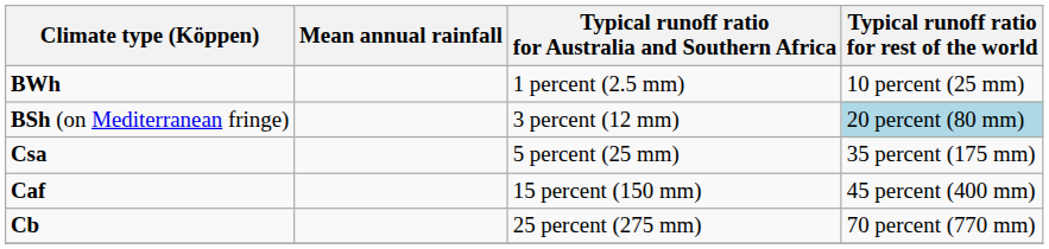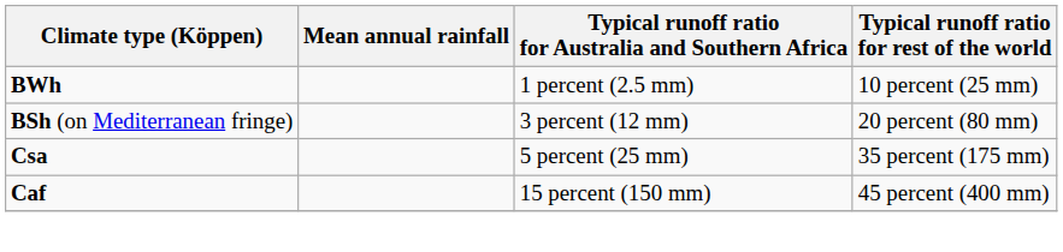 <table class="wikitable">
 <tr>
 <th align="left">Climate type (Köppen)</th>
 <th align="left">Mean annual rainfall</th>
 <th align="left">Typical runoff ratio<br>for Australia and Southern Africa</th>
 <th align="left">Typical runoff ratio<br>for rest of the world</th>
 </tr>
 <tr>
 <td align="left"><strong>BWh</strong></td>
 <td align="left"></td>
 <td align="left">1 percent (2.5 mm)</td>
 <td align="left">10 percent (25 mm)</td>
 </tr>
 <tr>
 <td align="left"><strong>BSh</strong> (on <a href='#'>Mediterranean</a> fringe)</td>
 <td align="left"></td>
 <td align="left">3 percent (12 mm)</td>
-<td align="left" style="background: lightblue;">20 percent (80 mm)</td>
+<td align="left">20 percent (80 mm)</td>
 </tr>
 <tr>
 <td align="left"><strong>Csa</strong></td>
 <td align="left"></td>
 <td align="left">5 percent (25 mm)</td>
 <td align="left">35 percent (175 mm)</td>
 </tr>
 <tr>
 <td align="left"><strong>Caf</strong></td>
 <td align="left"></td>
 <td align="left">15 percent (150 mm)</td>
 <td align="left">45 percent (400 mm)</td>
 </tr>
 <tr>
-<td align="left"><strong>Cb</strong></td>
-<td align="left"></td>
-<td align="left">25 percent (275 mm)</td>
-<td align="left">70 percent (770 mm)</td>
-</tr>
-<tr>
 </tr>
 </table>
